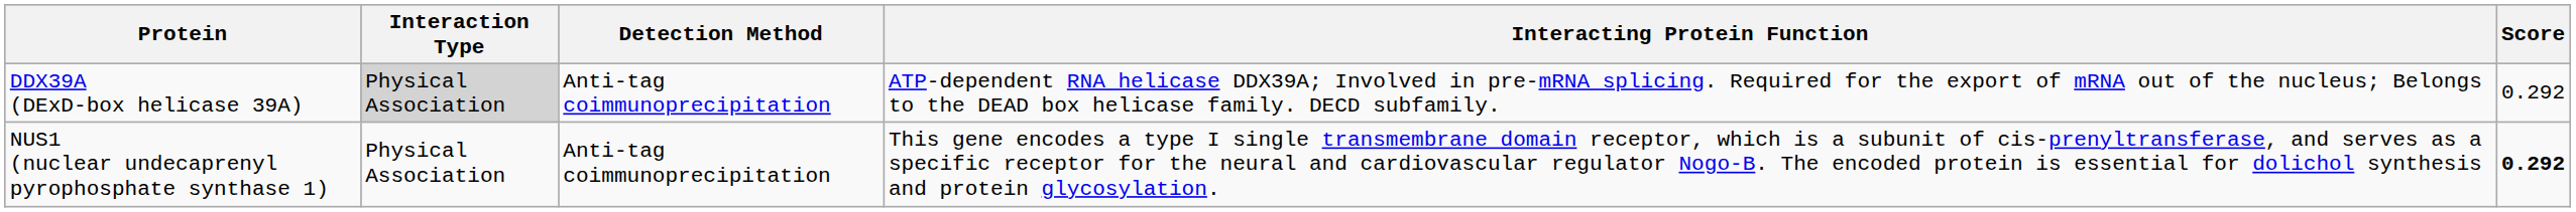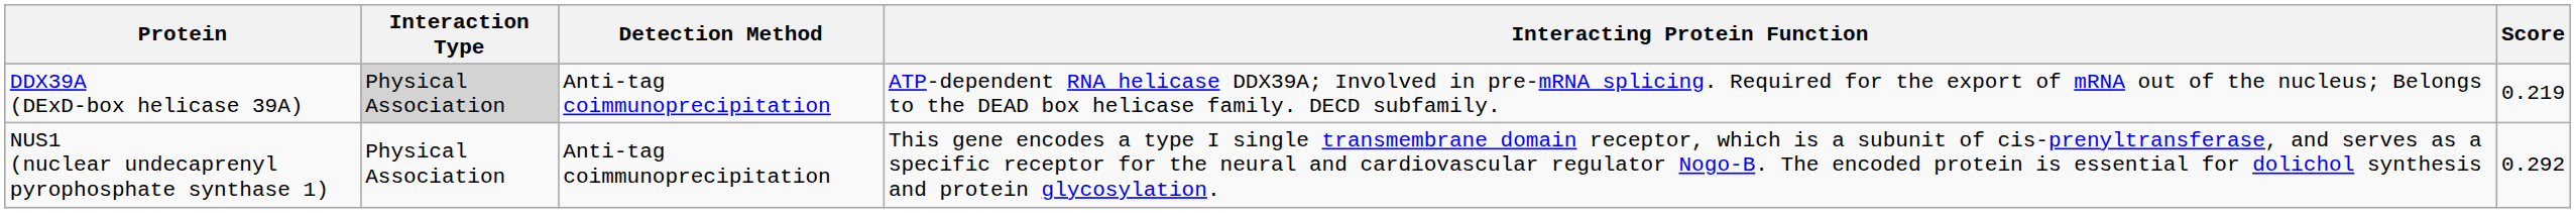 <table class="wikitable">
 <tr>
 <th>Protein</th>
 <th>Interaction Type</th>
 <th>Detection Method</th>
 <th>Interacting Protein Function</th>
 <th>Score</th>
 </tr>
 <tr>
 <td><a href='#'>DDX39A</a><br>(DExD-box helicase 39A)</td>
 <td style="background: lightgrey;">Physical Association</td>
 <td>Anti-tag <a href='#'>coimmunoprecipitation</a></td>
 <td><a href='#'>ATP</a>-dependent <a href='#'>RNA helicase</a> DDX39A; Involved in pre-<a href='#'>mRNA splicing</a>. Required for the export of <a href='#'>mRNA</a> out of the nucleus; Belongs to the DEAD box helicase family. DECD subfamily.</td>
-<td>0.292</td>
+<td>0.219</td>
 </tr>
 <tr>
 <td>NUS1<br>(nuclear undecaprenyl pyrophosphate synthase 1)</td>
 <td>Physical Association</td>
 <td>Anti-tag coimmunoprecipitation</td>
 <td>This gene encodes a type I single <a href='#'>transmembrane domain</a> receptor, which is a subunit of cis-<a href='#'>prenyltransferase</a>, and serves as a specific receptor for the neural and cardiovascular regulator <a href='#'>Nogo-B</a>. The encoded protein is essential for <a href='#'>dolichol</a> synthesis and protein <a href='#'>glycosylation</a>.</td>
-<td><strong>0.292</strong></td>
+<td>0.292</td>
 </tr>
 </table>
